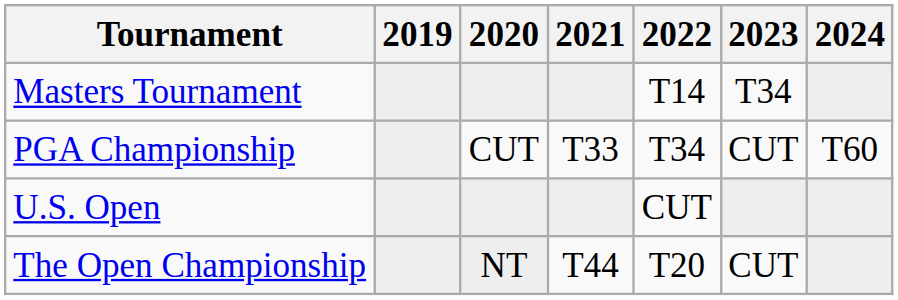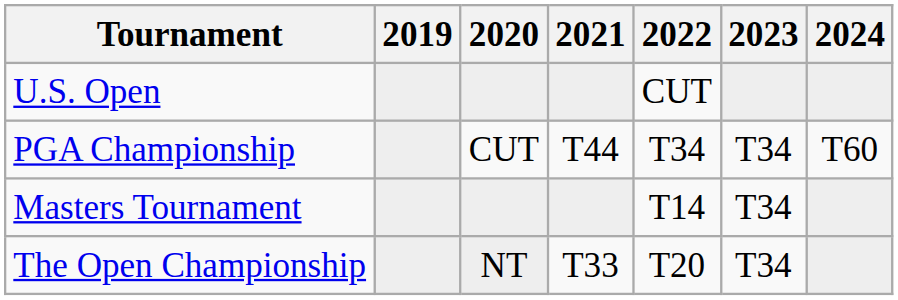 <table class="wikitable" style="font-size:95%;text-align:center;">
 <tr>
 <th>Tournament</th>
 <th>2019</th>
 <th>2020</th>
 <th>2021</th>
 <th>2022</th>
 <th>2023</th>
 <th>2024</th>
 </tr>
 <tr>
+<td align=left><a href='#'>U.S. Open</a></td>
+<td style="background:#eeeeee;"></td>
+<td style="background:#eeeeee;"></td>
+<td style="background:#eeeeee;"></td>
+<td>CUT</td>
+<td style="background:#eeeeee;"></td>
+<td style="background:#eeeeee;"></td>
+</tr>
+<tr>
+<td align=left><a href='#'>PGA Championship</a></td>
+<td style="background:#eeeeee;"></td>
+<td>CUT</td>
+<td>T44</td>
+<td>T34</td>
+<td>T34</td>
+<td>T60</td>
+</tr>
+<tr>
 <td align=left><a href='#'>Masters Tournament</a></td>
 <td style="background:#eeeeee;"></td>
 <td style="background:#eeeeee;"></td>
 <td style="background:#eeeeee;"></td>
 <td>T14</td>
 <td>T34</td>
 <td style="background:#eeeeee;"></td>
 </tr>
 <tr>
-<td align=left><a href='#'>PGA Championship</a></td>
-<td style="background:#eeeeee;"></td>
-<td>CUT</td>
-<td>T33</td>
-<td>T34</td>
-<td>CUT</td>
-<td>T60</td>
-</tr>
-<tr>
-<td align=left><a href='#'>U.S. Open</a></td>
-<td style="background:#eeeeee;"></td>
-<td style="background:#eeeeee;"></td>
-<td style="background:#eeeeee;"></td>
-<td>CUT</td>
-<td style="background:#eeeeee;"></td>
-<td style="background:#eeeeee;"></td>
-</tr>
-<tr>
 <td align=left><a href='#'>The Open Championship</a></td>
 <td style="background:#eeeeee;"></td>
 <td style="background:#eeeeee;">NT</td>
-<td>T44</td>
+<td>T33</td>
 <td>T20</td>
-<td>CUT</td>
+<td>T34</td>
 <td style="background:#eeeeee;"></td>
 </tr>
 </table>
